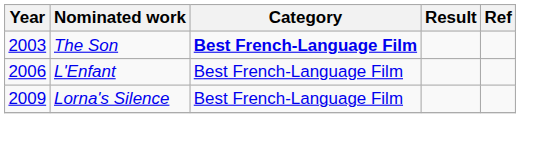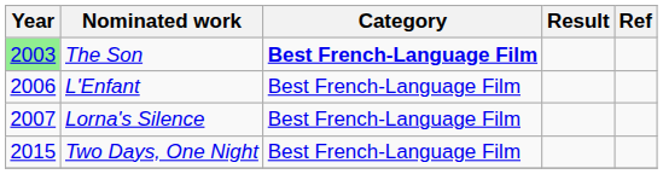 <table class="wikitable sortable">
 <tr>
 <th>Year</th>
 <th>Nominated work</th>
 <th>Category</th>
 <th>Result</th>
 <th>Ref</th>
 </tr>
 <tr>
-<td><a href='#'>2003</a></td>
+<td style="background: lightgreen;"><a href='#'>2003</a></td>
 <td><em><a href='#'>The Son</a></em></td>
 <td><strong><a href='#'>Best French-Language Film</a></strong></td>
 <td></td>
 <td></td>
 </tr>
 <tr>
 <td><a href='#'>2006</a></td>
 <td><em><a href='#'>L'Enfant</a></em></td>
 <td><a href='#'>Best French-Language Film</a></td>
 <td></td>
 <td></td>
 </tr>
 <tr>
-<td><a href='#'>2009</a></td>
+<td><a href='#'>2007</a></td>
 <td><em><a href='#'>Lorna's Silence</a></em></td>
+<td><a href='#'>Best French-Language Film</a></td>
+<td></td>
+<td></td>
+</tr>
+<tr>
+<td><a href='#'>2015</a></td>
+<td><em><a href='#'>Two Days, One Night</a></em></td>
 <td><a href='#'>Best French-Language Film</a></td>
 <td></td>
 <td></td>
 </tr>
 <tr>
 </tr>
 </table>
